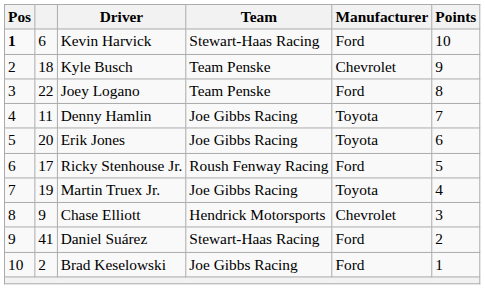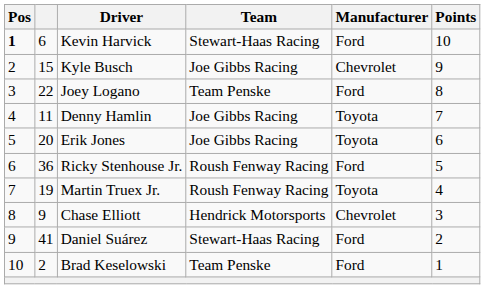 <table class="wikitable" style="font-size:98%">
 <tr>
 <th>Pos</th>
 <th></th>
 <th>Driver</th>
 <th>Team</th>
 <th>Manufacturer</th>
 <th>Points</th>
 </tr>
 <tr>
 <td><strong>1</strong></td>
 <td>6</td>
 <td>Kevin Harvick</td>
 <td>Stewart-Haas Racing</td>
 <td>Ford</td>
 <td>10</td>
 </tr>
 <tr>
 <td>2</td>
-<td>18</td>
+<td>15</td>
 <td>Kyle Busch</td>
-<td>Team Penske</td>
+<td>Joe Gibbs Racing</td>
 <td>Chevrolet</td>
 <td>9</td>
 </tr>
 <tr>
 <td>3</td>
 <td>22</td>
 <td>Joey Logano</td>
 <td>Team Penske</td>
 <td>Ford</td>
 <td>8</td>
 </tr>
 <tr>
 <td>4</td>
 <td>11</td>
 <td>Denny Hamlin</td>
 <td>Joe Gibbs Racing</td>
 <td>Toyota</td>
 <td>7</td>
 </tr>
 <tr>
 <td>5</td>
 <td>20</td>
 <td>Erik Jones</td>
 <td>Joe Gibbs Racing</td>
 <td>Toyota</td>
 <td>6</td>
 </tr>
 <tr>
 <td>6</td>
-<td>17</td>
+<td>36</td>
 <td>Ricky Stenhouse Jr.</td>
 <td>Roush Fenway Racing</td>
 <td>Ford</td>
 <td>5</td>
 </tr>
 <tr>
 <td>7</td>
 <td>19</td>
 <td>Martin Truex Jr.</td>
-<td>Joe Gibbs Racing</td>
+<td>Roush Fenway Racing</td>
 <td>Toyota</td>
 <td>4</td>
 </tr>
 <tr>
 <td>8</td>
 <td>9</td>
 <td>Chase Elliott</td>
 <td>Hendrick Motorsports</td>
 <td>Chevrolet</td>
 <td>3</td>
 </tr>
 <tr>
 <td>9</td>
 <td>41</td>
 <td>Daniel Suárez</td>
 <td>Stewart-Haas Racing</td>
 <td>Ford</td>
 <td>2</td>
 </tr>
 <tr>
 <td>10</td>
 <td>2</td>
 <td>Brad Keselowski</td>
-<td>Joe Gibbs Racing</td>
+<td>Team Penske</td>
 <td>Ford</td>
 <td>1</td>
 </tr>
 <tr>
 <th colspan="6"></th>
 </tr>
 </table>
